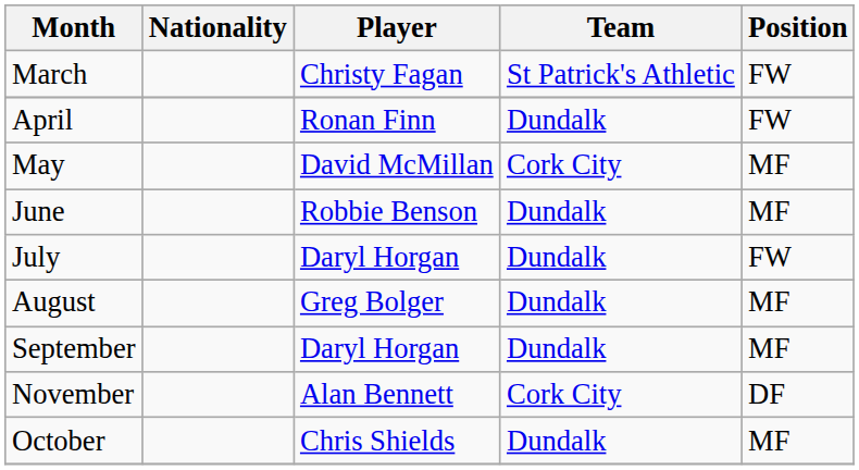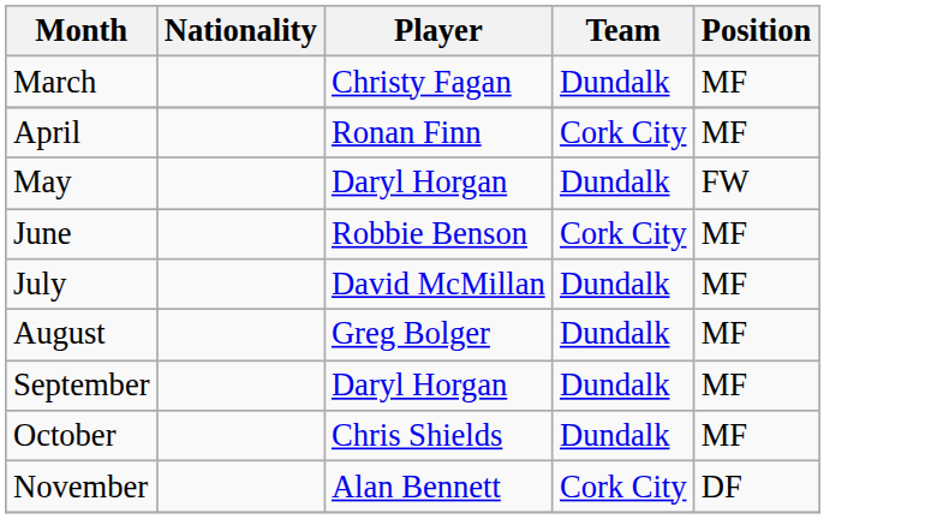 <table class="wikitable sortable">
 <tr>
 <th>Month</th>
 <th>Nationality</th>
 <th>Player</th>
 <th>Team</th>
 <th>Position</th>
 </tr>
 <tr>
 <td>March</td>
 <td></td>
 <td><a href='#'>Christy Fagan</a></td>
-<td><a href='#'>St Patrick's Athletic</a></td>
-<td>FW</td>
+<td><a href='#'>Dundalk</a></td>
+<td>MF</td>
 </tr>
 <tr>
 </tr>
 <tr>
 <td>April</td>
 <td></td>
 <td><a href='#'>Ronan Finn</a></td>
-<td><a href='#'>Dundalk</a></td>
-<td>FW</td>
+<td><a href='#'>Cork City</a></td>
+<td>MF</td>
 </tr>
 <tr>
 <td>May</td>
 <td></td>
-<td><a href='#'>David McMillan</a></td>
-<td><a href='#'>Cork City</a></td>
-<td>MF</td>
+<td><a href='#'>Daryl Horgan</a></td>
+<td><a href='#'>Dundalk</a></td>
+<td>FW</td>
 </tr>
 <tr>
 <td>June</td>
 <td></td>
 <td><a href='#'>Robbie Benson</a></td>
-<td><a href='#'>Dundalk</a></td>
+<td><a href='#'>Cork City</a></td>
 <td>MF</td>
 </tr>
 <tr>
 <td>July</td>
 <td></td>
-<td><a href='#'>Daryl Horgan</a></td>
+<td><a href='#'>David McMillan</a></td>
 <td><a href='#'>Dundalk</a></td>
-<td>FW</td>
+<td>MF</td>
 </tr>
 <tr>
 <td>August</td>
 <td></td>
 <td><a href='#'>Greg Bolger</a></td>
 <td><a href='#'>Dundalk</a></td>
 <td>MF</td>
 </tr>
 <tr>
 <td>September</td>
 <td></td>
 <td><a href='#'>Daryl Horgan</a></td>
 <td><a href='#'>Dundalk</a></td>
 <td>MF</td>
 </tr>
 <tr>
+<td>October</td>
+<td></td>
+<td><a href='#'>Chris Shields</a></td>
+<td><a href='#'>Dundalk</a></td>
+<td>MF</td>
+</tr>
+<tr>
 <td>November</td>
 <td></td>
 <td><a href='#'>Alan Bennett</a></td>
 <td><a href='#'>Cork City</a></td>
 <td>DF</td>
 </tr>
 <tr>
-<td>October</td>
-<td></td>
-<td><a href='#'>Chris Shields</a></td>
-<td><a href='#'>Dundalk</a></td>
-<td>MF</td>
-</tr>
-<tr>
 </tr>
 </table>
